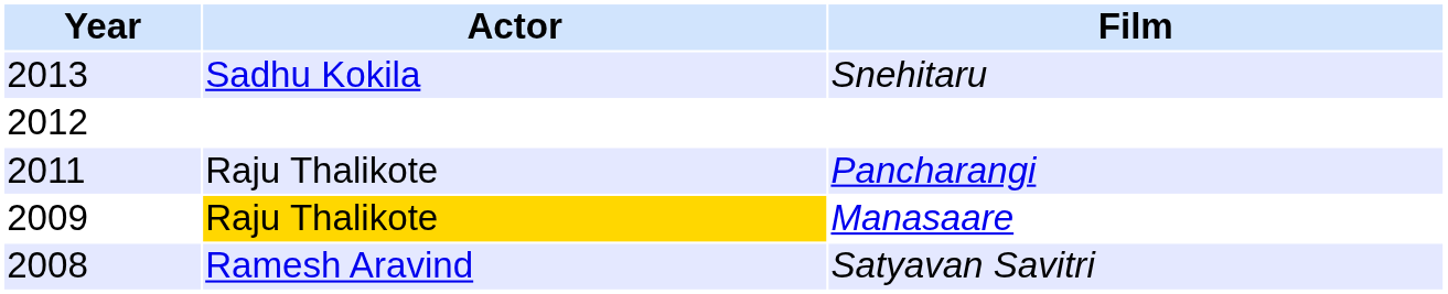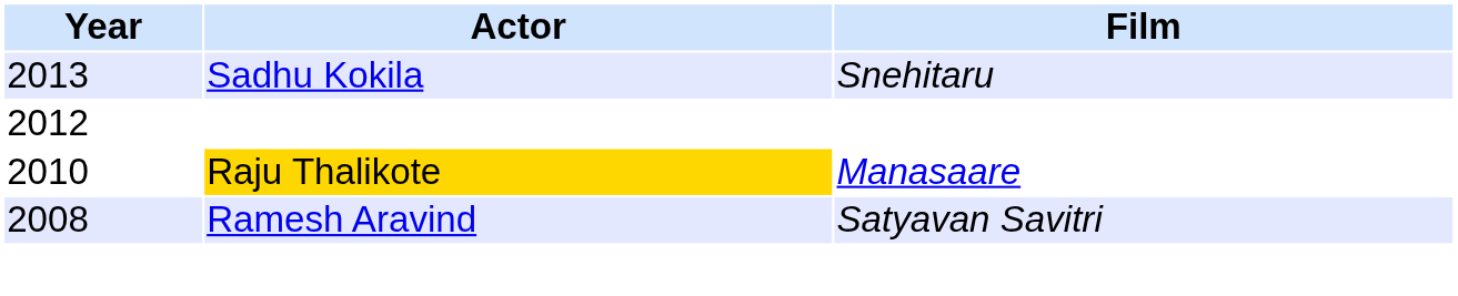 <table cellspacing="1" cellpadding="1" border="0" width="50%">
 <tr bgcolor="#d1e4fd">
 <th>Year</th>
 <th>Actor</th>
 <th>Film</th>
 </tr>
 <tr bgcolor="#e4e8ff">
 <td>2013</td>
 <td><a href='#'>Sadhu Kokila</a></td>
 <td><em>Snehitaru</em></td>
 </tr>
 <tr>
 <td>2012</td>
 <td></td>
 <td></td>
 </tr>
-<tr bgcolor="#e4e8ff">
-<td>2011</td>
-<td>Raju Thalikote</td>
-<td><em><a href='#'>Pancharangi</a></em></td>
-</tr>
 <tr>
-<td>2009</td>
+<td>2010</td>
 <td style="background: gold;">Raju Thalikote</td>
 <td><em><a href='#'>Manasaare</a></em></td>
 </tr>
 <tr bgcolor="#e4e8ff">
 <td>2008</td>
 <td><a href='#'>Ramesh Aravind</a></td>
 <td><em>Satyavan Savitri</em></td>
 </tr>
 </table>
